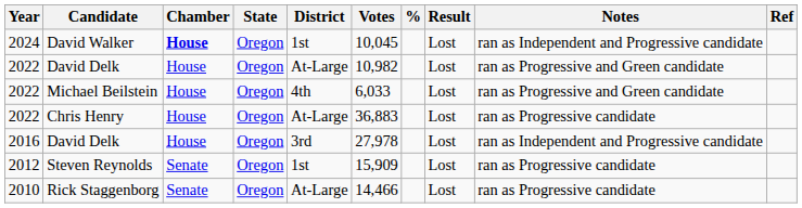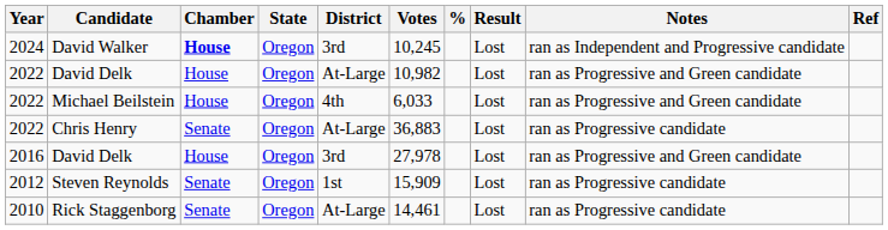 <table class="wikitable sortable" style="font-size:100%">
 <tr>
 <th>Year</th>
 <th>Candidate</th>
 <th>Chamber</th>
 <th>State</th>
 <th>District</th>
 <th>Votes</th>
 <th>%</th>
 <th>Result</th>
 <th>Notes</th>
 <th>Ref</th>
 </tr>
 <tr>
 <td>2024</td>
 <td>David Walker</td>
 <td><strong><a href='#'>House</a></strong></td>
 <td><a href='#'>Oregon</a></td>
-<td>1st</td>
-<td>10,045</td>
+<td>3rd</td>
+<td>10,245</td>
 <td></td>
 <td> Lost</td>
 <td>ran as Independent and Progressive candidate</td>
 <td></td>
 </tr>
 <tr>
 <td>2022</td>
 <td>David Delk</td>
 <td><a href='#'>House</a></td>
 <td><a href='#'>Oregon</a></td>
 <td>At-Large</td>
 <td>10,982</td>
 <td></td>
 <td> Lost</td>
 <td>ran as Progressive and Green candidate</td>
 <td></td>
 </tr>
 <tr>
 <td>2022</td>
 <td>Michael Beilstein</td>
 <td><a href='#'>House</a></td>
 <td><a href='#'>Oregon</a></td>
 <td>4th</td>
 <td>6,033</td>
 <td></td>
 <td> Lost</td>
 <td>ran as Progressive and Green candidate</td>
 <td></td>
 </tr>
 <tr>
 <td>2022</td>
 <td>Chris Henry</td>
-<td><a href='#'>House</a></td>
+<td><a href='#'>Senate</a></td>
 <td><a href='#'>Oregon</a></td>
 <td>At-Large</td>
 <td>36,883</td>
 <td></td>
 <td> Lost</td>
 <td>ran as Progressive candidate</td>
 <td></td>
 </tr>
 <tr>
 <td>2016</td>
 <td>David Delk</td>
 <td><a href='#'>House</a></td>
 <td><a href='#'>Oregon</a></td>
 <td>3rd</td>
 <td>27,978</td>
 <td></td>
 <td> Lost</td>
-<td>ran as Independent and Progressive candidate</td>
+<td>ran as Progressive and Green candidate</td>
 <td></td>
 </tr>
 <tr>
 <td>2012</td>
 <td>Steven Reynolds</td>
 <td><a href='#'>Senate</a></td>
 <td><a href='#'>Oregon</a></td>
 <td>1st</td>
 <td>15,909</td>
 <td></td>
 <td> Lost</td>
 <td>ran as Progressive candidate</td>
 <td></td>
 </tr>
 <tr>
 <td>2010</td>
 <td>Rick Staggenborg</td>
 <td><a href='#'>Senate</a></td>
 <td><a href='#'>Oregon</a></td>
 <td>At-Large</td>
-<td>14,466</td>
+<td>14,461</td>
 <td></td>
 <td> Lost</td>
 <td>ran as Progressive candidate</td>
 <td></td>
 </tr>
 </table>
